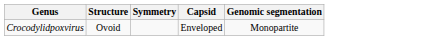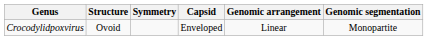 <table class="wikitable sortable" style="text-align:center">
 <tr>
 <th>Genus</th>
 <th>Structure</th>
 <th>Symmetry</th>
 <th>Capsid</th>
+<th>Genomic arrangement</th>
 <th>Genomic segmentation</th>
 </tr>
 <tr>
 <td><em>Crocodylidpoxvirus</em></td>
 <td>Ovoid</td>
 <td></td>
 <td>Enveloped</td>
+<td>Linear</td>
 <td>Monopartite</td>
 </tr>
 </table>
